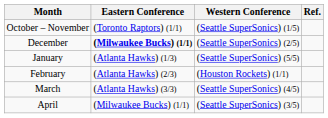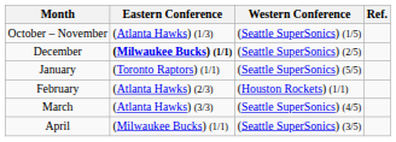 <table class="wikitable sortable" border="1">
 <tr>
 <th>Month</th>
 <th>Eastern Conference</th>
 <th>Western Conference</th>
 <th class=unsortable>Ref.</th>
 </tr>
 <tr>
 <td align=center>October – November</td>
-<td> (<a href='#'>Toronto Raptors</a>) <small>(1/1)</small></td>
+<td> (<a href='#'>Atlanta Hawks</a>) <small>(1/3)</small></td>
 <td> (<a href='#'>Seattle SuperSonics</a>) <small>(1/5)</small></td>
 <td align=center></td>
 </tr>
 <tr>
 <td align=center>December</td>
 <td><strong> (<a href='#'>Milwaukee Bucks</a>) <small>(1/1)</small></strong></td>
 <td> (<a href='#'>Seattle SuperSonics</a>) <small>(2/5)</small></td>
 <td align=center></td>
 </tr>
 <tr>
 <td align=center>January</td>
-<td> (<a href='#'>Atlanta Hawks</a>) <small>(1/3)</small></td>
+<td> (<a href='#'>Toronto Raptors</a>) <small>(1/1)</small></td>
 <td> (<a href='#'>Seattle SuperSonics</a>) <small>(5/5)</small></td>
 <td align=center></td>
 </tr>
 <tr>
 <td align=center>February</td>
 <td> (<a href='#'>Atlanta Hawks</a>) <small>(2/3)</small></td>
 <td> (<a href='#'>Houston Rockets</a>) <small>(1/1)</small></td>
 <td align=center></td>
 </tr>
 <tr>
 <td align=center>March</td>
 <td> (<a href='#'>Atlanta Hawks</a>) <small>(3/3)</small></td>
 <td> (<a href='#'>Seattle SuperSonics</a>) <small>(4/5)</small></td>
 <td align=center></td>
 </tr>
 <tr>
 <td align=center>April</td>
 <td> (<a href='#'>Milwaukee Bucks</a>) <small>(1/1)</small></td>
 <td> (<a href='#'>Seattle SuperSonics</a>) <small>(3/5)</small></td>
 <td align=center></td>
 </tr>
 </table>
